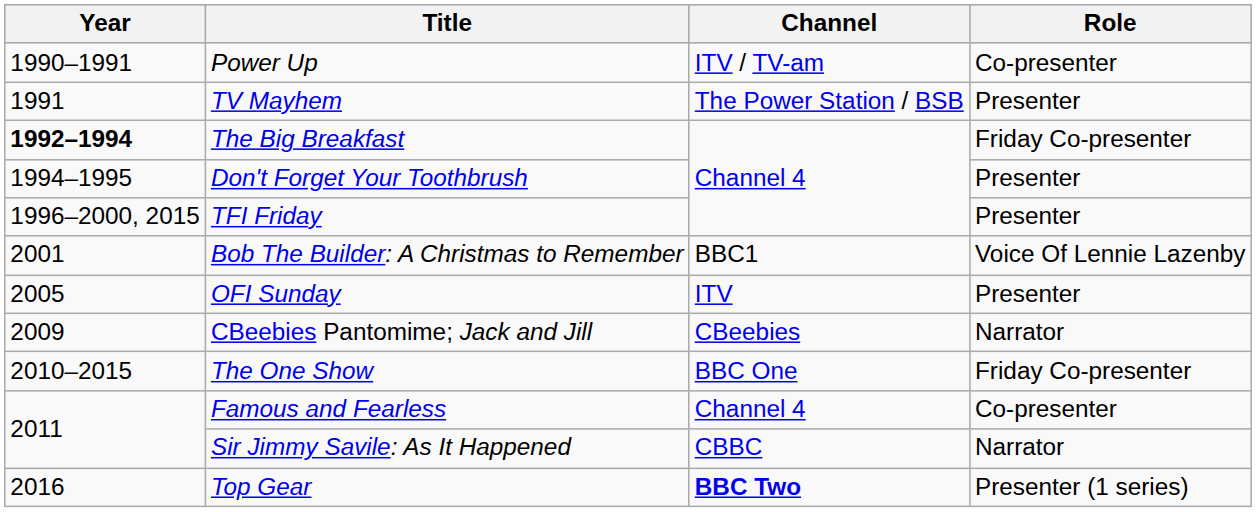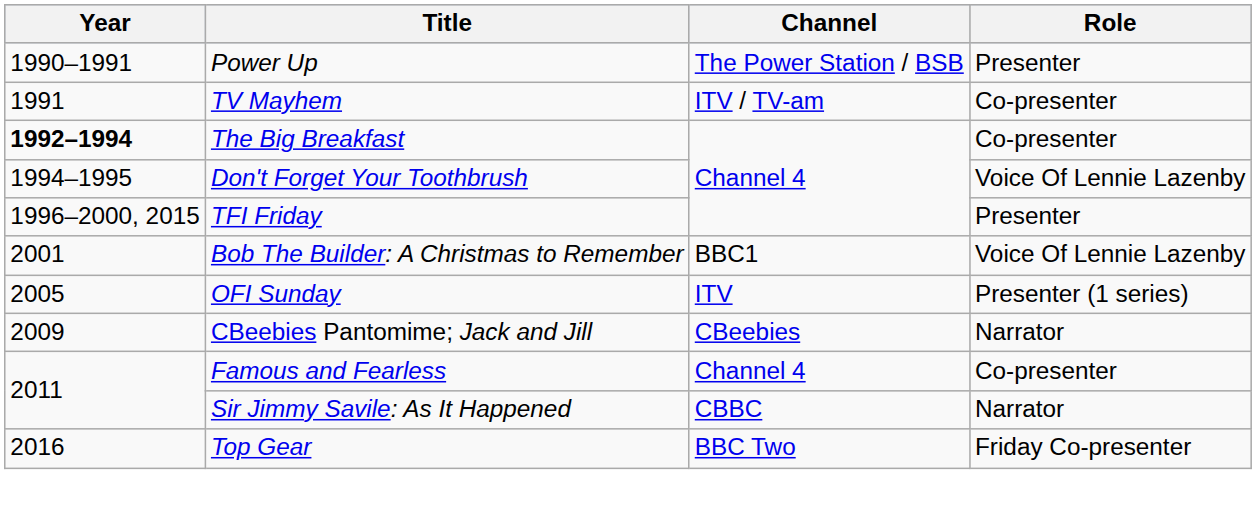 <table class="wikitable">
 <tr style="background:#b0c4de; text-align:center;">
 <th>Year</th>
 <th>Title</th>
 <th>Channel</th>
 <th>Role</th>
 </tr>
 <tr>
 <td>1990–1991</td>
 <td><em>Power Up</em></td>
-<td><a href='#'>ITV</a> / <a href='#'>TV-am</a></td>
-<td>Co-presenter</td>
+<td><a href='#'>The Power Station</a> / <a href='#'>BSB</a></td>
+<td>Presenter</td>
 </tr>
 <tr>
 <td>1991</td>
 <td><em><a href='#'>TV Mayhem</a></em></td>
-<td><a href='#'>The Power Station</a> / <a href='#'>BSB</a></td>
-<td>Presenter</td>
+<td><a href='#'>ITV</a> / <a href='#'>TV-am</a></td>
+<td>Co-presenter</td>
 </tr>
 <tr>
 <td><strong>1992–1994</strong></td>
 <td><em><a href='#'>The Big Breakfast</a></em></td>
 <td rowspan="3"><a href='#'>Channel 4</a></td>
-<td>Friday Co-presenter</td>
+<td>Co-presenter</td>
 </tr>
 <tr>
 <td>1994–1995</td>
 <td><em><a href='#'>Don't Forget Your Toothbrush</a></em></td>
-<td>Presenter</td>
+<td>Voice Of Lennie Lazenby</td>
 </tr>
 <tr>
 <td>1996–2000, 2015</td>
 <td><em><a href='#'>TFI Friday</a></em></td>
 <td>Presenter</td>
 </tr>
 <tr>
 <td>2001</td>
 <td><em><a href='#'>Bob The Builder</a>: A Christmas to Remember</em></td>
 <td>BBC1</td>
 <td>Voice Of Lennie Lazenby</td>
 </tr>
 <tr>
 <td>2005</td>
 <td><em><a href='#'>OFI Sunday</a></em></td>
 <td><a href='#'>ITV</a></td>
-<td>Presenter</td>
+<td>Presenter (1 series)</td>
 </tr>
 <tr>
 <td>2009</td>
 <td><a href='#'>CBeebies</a> Pantomime; <em>Jack and Jill</em></td>
 <td><a href='#'>CBeebies</a></td>
 <td>Narrator</td>
-</tr>
-<tr>
-<td>2010–2015</td>
-<td><em><a href='#'>The One Show</a></em></td>
-<td><a href='#'>BBC One</a></td>
-<td>Friday Co-presenter</td>
 </tr>
 <tr>
 <td rowspan="2">2011</td>
 <td><em><a href='#'>Famous and Fearless</a></em></td>
 <td><a href='#'>Channel 4</a></td>
 <td>Co-presenter</td>
 </tr>
 <tr>
 <td><em><a href='#'>Sir Jimmy Savile</a>: As It Happened</em></td>
 <td><a href='#'>CBBC</a></td>
 <td>Narrator</td>
 </tr>
 <tr>
 <td>2016</td>
 <td><em><a href='#'>Top Gear</a></em></td>
-<td><strong><a href='#'>BBC Two</a></strong></td>
-<td>Presenter (1 series)</td>
+<td><a href='#'>BBC Two</a></td>
+<td>Friday Co-presenter</td>
 </tr>
 </table>
